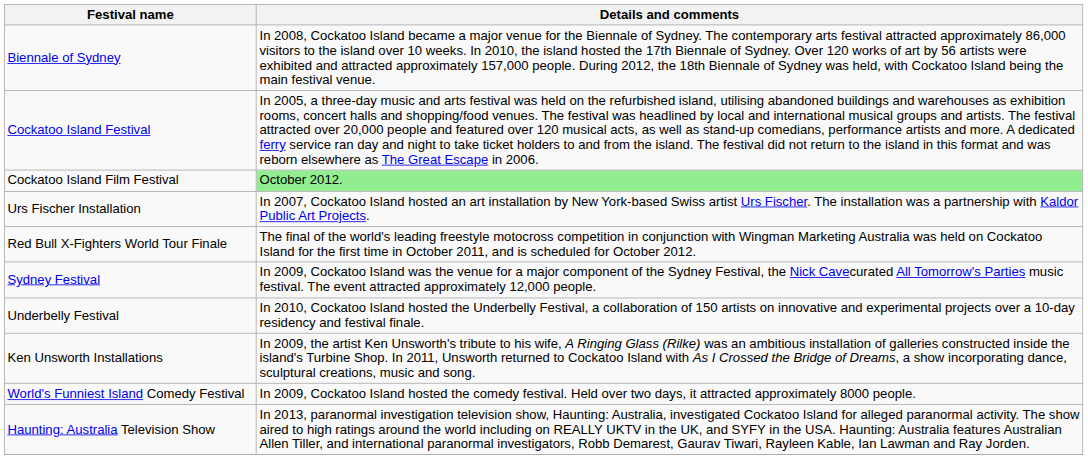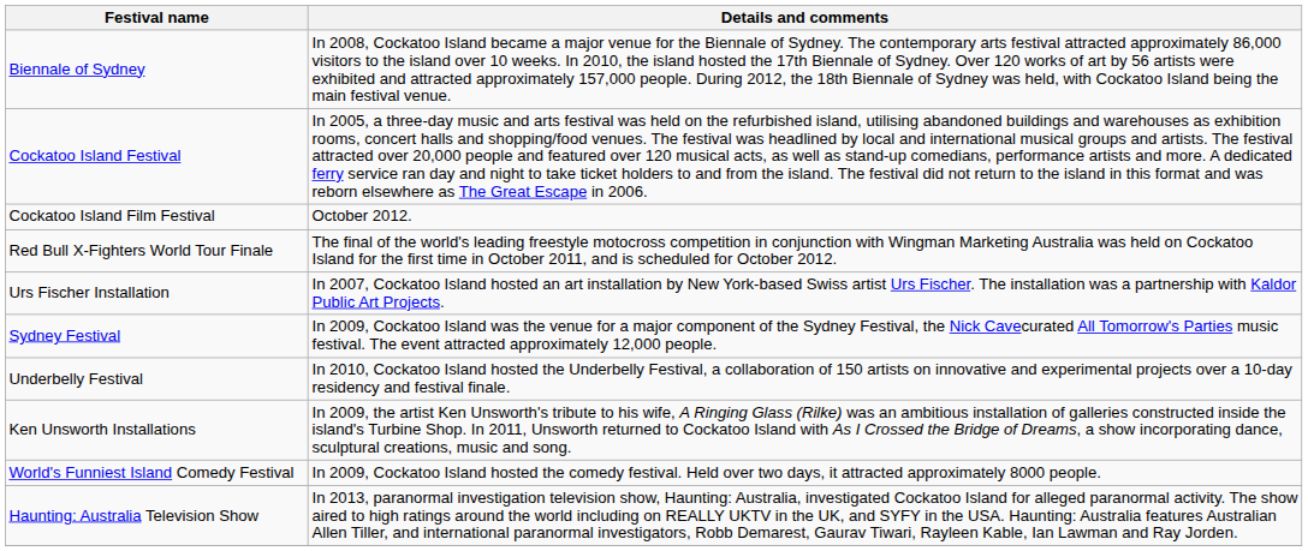 <table class="wikitable">
 <tr>
 <th width="300pt">Festival name</th>
 <th width="1000pt">Details and comments</th>
 </tr>
 <tr>
 <td><a href='#'>Biennale of Sydney</a></td>
 <td>In 2008, Cockatoo Island became a major venue for the Biennale of Sydney. The contemporary arts festival attracted approximately 86,000 visitors to the island over 10 weeks. In 2010, the island hosted the 17th Biennale of Sydney. Over 120 works of art by 56 artists were exhibited and attracted approximately 157,000 people. During 2012, the 18th Biennale of Sydney was held, with Cockatoo Island being the main festival venue.</td>
 </tr>
 <tr>
 <td><a href='#'>Cockatoo Island Festival</a></td>
 <td>In 2005, a three-day music and arts festival was held on the refurbished island, utilising abandoned buildings and warehouses as exhibition rooms, concert halls and shopping/food venues. The festival was headlined by local and international musical groups and artists. The festival attracted over 20,000 people and featured over 120 musical acts, as well as stand-up comedians, performance artists and more. A dedicated <a href='#'>ferry</a> service ran day and night to take ticket holders to and from the island. The festival did not return to the island in this format and was reborn elsewhere as <a href='#'>The Great Escape</a> in 2006.</td>
 </tr>
 <tr>
 <td>Cockatoo Island Film Festival</td>
-<td style="background: lightgreen;">October 2012.</td>
+<td>October 2012.</td>
+</tr>
+<tr>
+<td>Red Bull X-Fighters World Tour Finale</td>
+<td>The final of the world's leading freestyle motocross competition in conjunction with Wingman Marketing Australia was held on Cockatoo Island for the first time in October 2011, and is scheduled for October 2012.</td>
 </tr>
 <tr>
 <td>Urs Fischer Installation</td>
 <td>In 2007, Cockatoo Island hosted an art installation by New York-based Swiss artist <a href='#'>Urs Fischer</a>. The installation was a partnership with <a href='#'>Kaldor Public Art Projects</a>.</td>
-</tr>
-<tr>
-<td>Red Bull X-Fighters World Tour Finale</td>
-<td>The final of the world's leading freestyle motocross competition in conjunction with Wingman Marketing Australia was held on Cockatoo Island for the first time in October 2011, and is scheduled for October 2012.</td>
 </tr>
 <tr>
 <td><a href='#'>Sydney Festival</a></td>
 <td>In 2009, Cockatoo Island was the venue for a major component of the Sydney Festival, the <a href='#'>Nick Cave</a>curated <a href='#'>All Tomorrow's Parties</a> music festival. The event attracted approximately 12,000 people.</td>
 </tr>
 <tr>
 <td>Underbelly Festival</td>
 <td>In 2010, Cockatoo Island hosted the Underbelly Festival, a collaboration of 150 artists on innovative and experimental projects over a 10-day residency and festival finale.</td>
 </tr>
 <tr>
 <td>Ken Unsworth Installations</td>
 <td>In 2009, the artist Ken Unsworth's tribute to his wife, <em>A Ringing Glass (Rilke)</em> was an ambitious installation of galleries constructed inside the island's Turbine Shop. In 2011, Unsworth returned to Cockatoo Island with <em>As I Crossed the Bridge of Dreams</em>, a show incorporating dance, sculptural creations, music and song.</td>
 </tr>
 <tr>
 <td><a href='#'>World's Funniest Island</a> Comedy Festival</td>
 <td>In 2009, Cockatoo Island hosted the comedy festival. Held over two days, it attracted approximately 8000 people.</td>
 </tr>
 <tr>
 <td><a href='#'>Haunting: Australia</a> Television Show</td>
 <td>In 2013, paranormal investigation television show, Haunting: Australia, investigated Cockatoo Island for alleged paranormal activity. The show aired to high ratings around the world including on REALLY UKTV in the UK, and SYFY in the USA. Haunting: Australia features Australian Allen Tiller, and international paranormal investigators, Robb Demarest, Gaurav Tiwari, Rayleen Kable, Ian Lawman and Ray Jorden.</td>
 </tr>
 <tr>
 </tr>
 </table>
